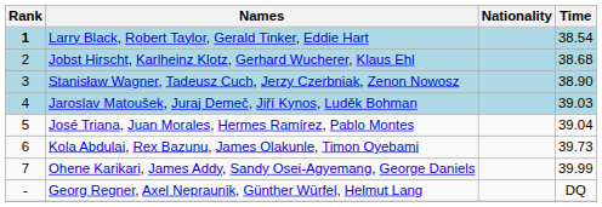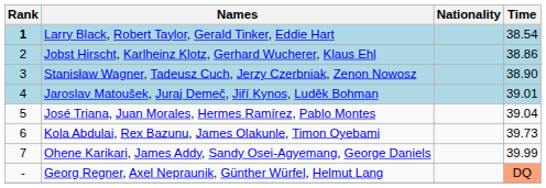 <table class="wikitable sortable" style="text-align:center">
 <tr>
 <th>Rank</th>
 <th>Names</th>
 <th>Nationality</th>
 <th>Time</th>
 </tr>
 <tr bgcolor=lightblue>
 <td><strong>1</strong></td>
 <td align=left><a href='#'>Larry Black</a>, <a href='#'>Robert Taylor</a>, <a href='#'>Gerald Tinker</a>, <a href='#'>Eddie Hart</a></td>
 <td align=left></td>
 <td>38.54</td>
 </tr>
 <tr bgcolor=lightblue>
 <td>2</td>
 <td align=left><a href='#'>Jobst Hirscht</a>, <a href='#'>Karlheinz Klotz</a>, <a href='#'>Gerhard Wucherer</a>, <a href='#'>Klaus Ehl</a></td>
 <td align=left></td>
-<td>38.68</td>
+<td>38.86</td>
 </tr>
 <tr bgcolor=lightblue>
 <td>3</td>
 <td align=left><a href='#'>Stanisław Wagner</a>, <a href='#'>Tadeusz Cuch</a>, <a href='#'>Jerzy Czerbniak</a>, <a href='#'>Zenon Nowosz</a></td>
 <td align=left></td>
 <td>38.90</td>
 </tr>
 <tr bgcolor=lightblue>
 <td>4</td>
 <td align=left><a href='#'>Jaroslav Matoušek</a>, <a href='#'>Juraj Demeč</a>, <a href='#'>Jiří Kynos</a>, <a href='#'>Luděk Bohman</a></td>
 <td align=left></td>
-<td>39.03</td>
+<td>39.01</td>
 </tr>
 <tr>
 <td>5</td>
 <td align=left><a href='#'>José Triana</a>, <a href='#'>Juan Morales</a>, <a href='#'>Hermes Ramírez</a>, <a href='#'>Pablo Montes</a></td>
 <td align=left></td>
 <td>39.04</td>
 </tr>
 <tr>
 <td>6</td>
 <td align=left><a href='#'>Kola Abdulai</a>, <a href='#'>Rex Bazunu</a>, <a href='#'>James Olakunle</a>, <a href='#'>Timon Oyebami</a></td>
 <td align=left></td>
 <td>39.73</td>
 </tr>
 <tr>
 <td>7</td>
 <td align=left><a href='#'>Ohene Karikari</a>, <a href='#'>James Addy</a>, <a href='#'>Sandy Osei-Agyemang</a>, <a href='#'>George Daniels</a></td>
 <td align=left></td>
 <td>39.99</td>
 </tr>
 <tr>
 <td>-</td>
 <td align=left><a href='#'>Georg Regner</a>, <a href='#'>Axel Nepraunik</a>, <a href='#'>Günther Würfel</a>, <a href='#'>Helmut Lang</a></td>
 <td align=left></td>
-<td>DQ</td>
+<td style="background: lightsalmon;">DQ</td>
 </tr>
 <tr>
 </tr>
 </table>
